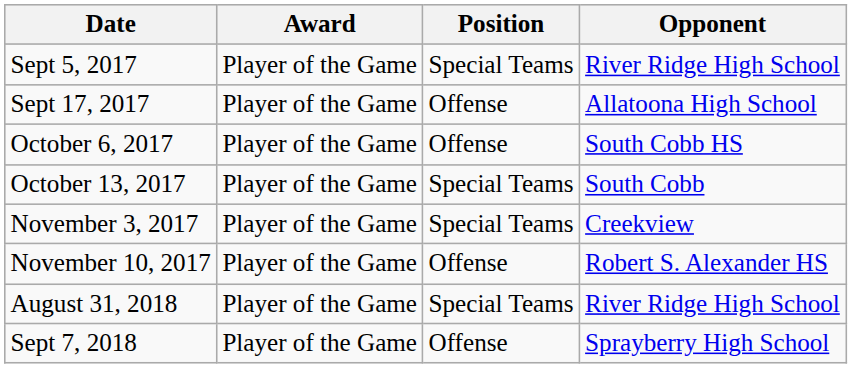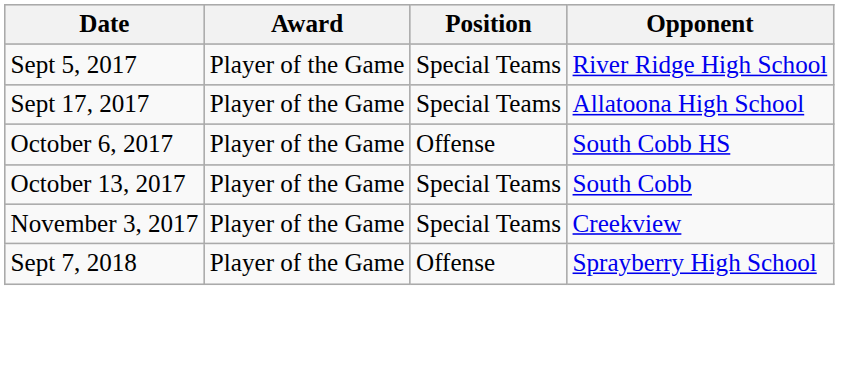 <table class="wikitable mw-collapsible">
 <tr>
 <th>Date</th>
 <th>Award</th>
 <th>Position</th>
 <th>Opponent</th>
 </tr>
 <tr>
 <td>Sept 5, 2017</td>
 <td>Player of the Game</td>
 <td>Special Teams</td>
 <td><a href='#'>River Ridge High School</a></td>
 </tr>
 <tr>
 <td>Sept 17, 2017</td>
 <td>Player of the Game</td>
-<td>Offense</td>
+<td>Special Teams</td>
 <td><a href='#'>Allatoona High School</a></td>
 </tr>
 <tr>
 <td>October 6, 2017</td>
 <td>Player of the Game</td>
 <td>Offense</td>
 <td><a href='#'>South Cobb HS</a></td>
 </tr>
 <tr>
 <td>October 13, 2017</td>
 <td>Player of the Game</td>
 <td>Special Teams</td>
 <td><a href='#'>South Cobb</a></td>
 </tr>
 <tr>
 <td>November 3, 2017</td>
 <td>Player of the Game</td>
 <td>Special Teams</td>
 <td><a href='#'>Creekview</a></td>
 </tr>
 <tr>
-<td>November 10, 2017</td>
-<td>Player of the Game</td>
-<td>Offense</td>
-<td><a href='#'>Robert S. Alexander HS</a></td>
-</tr>
-<tr>
-<td>August 31, 2018</td>
-<td>Player of the Game</td>
-<td>Special Teams</td>
-<td><a href='#'>River Ridge High School</a></td>
-</tr>
-<tr>
 <td>Sept 7, 2018</td>
 <td>Player of the Game</td>
 <td>Offense</td>
 <td><a href='#'>Sprayberry High School</a></td>
 </tr>
 </table>
